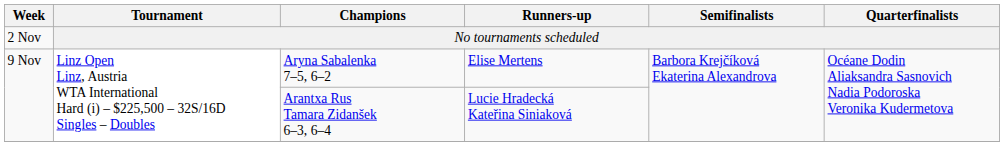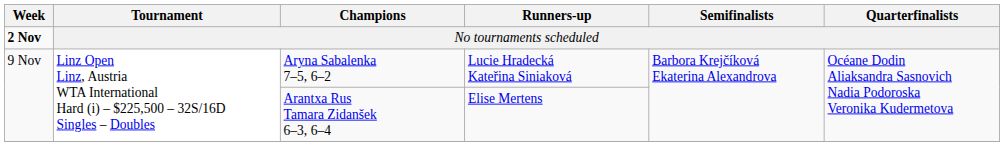 <table class=wikitable style=font-size:95%>
 <tr>
 <th style="width:48px;">Week</th>
 <th style="width:248px;">Tournament</th>
 <th style="width:200px;">Champions</th>
 <th style="width:200px;">Runners-up</th>
 <th style="width:190px;">Semifinalists</th>
 <th style="width:190px;">Quarterfinalists</th>
 </tr>
 <tr valign=top>
-<td>2 Nov</td>
+<td><strong>2 Nov</strong></td>
 <td colspan="5" align="center" bgcolor="f1f1f1"><em>No tournaments scheduled</em></td>
 </tr>
 <tr valign=top>
 <td rowspan=2>9 Nov</td>
 <td style="background:#fff;" rowspan="2"><a href='#'>Linz Open</a><br> <a href='#'>Linz</a>, Austria<br>WTA International<br>Hard (i) – $225,500 – 32S/16D<br><a href='#'>Singles</a> – <a href='#'>Doubles</a></td>
 <td> <a href='#'>Aryna Sabalenka</a><br> 7–5, 6–2</td>
-<td> <a href='#'>Elise Mertens</a></td>
+<td> <a href='#'>Lucie Hradecká</a> <br>  <a href='#'>Kateřina Siniaková</a></td>
 <td rowspan=2> <a href='#'>Barbora Krejčíková</a><br>  <a href='#'>Ekaterina Alexandrova</a></td>
 <td rowspan=2> <a href='#'>Océane Dodin</a> <br> <a href='#'>Aliaksandra Sasnovich</a> <br> <a href='#'>Nadia Podoroska</a> <br>  <a href='#'>Veronika Kudermetova</a></td>
 </tr>
 <tr valign=top>
 <td> <a href='#'>Arantxa Rus</a> <br>  <a href='#'>Tamara Zidanšek</a> <br> 6–3, 6–4</td>
-<td> <a href='#'>Lucie Hradecká</a> <br>  <a href='#'>Kateřina Siniaková</a></td>
+<td> <a href='#'>Elise Mertens</a></td>
 </tr>
 <tr valign=top>
 </tr>
 </table>
